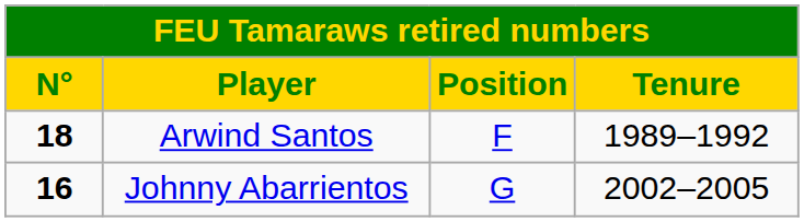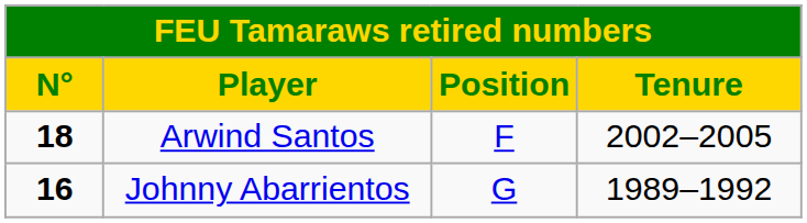 <table class="wikitable sortable" style="text-align:center">
 <tr>
 <td colspan="4" style= "background: green; color: gold"><strong>FEU Tamaraws retired numbers</strong></td>
 </tr>
 <tr>
 <th style="width:40px; background:gold; color:green;">N°</th>
 <th style="width:150px; background:gold; color:green;">Player</th>
 <th style="width:40px; background:gold; color:green;">Position</th>
 <th style="width:100px; background:gold; color:green;">Tenure</th>
 </tr>
 <tr>
 <td><strong>18</strong></td>
 <td><a href='#'>Arwind Santos</a></td>
 <td><a href='#'>F</a></td>
-<td>1989–1992</td>
+<td>2002–2005</td>
 </tr>
 <tr>
 <td><strong>16</strong></td>
 <td><a href='#'>Johnny Abarrientos</a></td>
 <td><a href='#'>G</a></td>
-<td>2002–2005</td>
+<td>1989–1992</td>
 </tr>
 </table>
